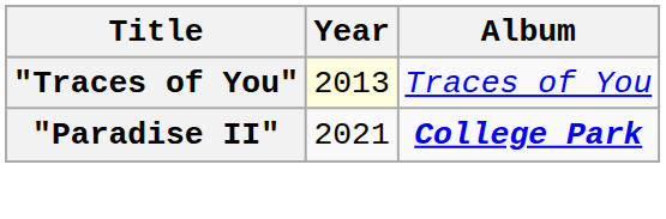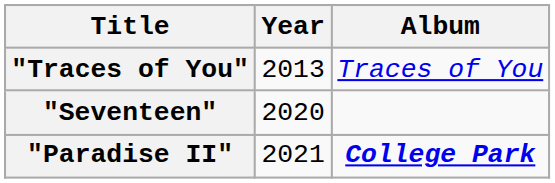 <table class="wikitable plainrowheaders" style="text-align:center;">
 <tr>
 <th scope="col">Title</th>
 <th scope="col">Year</th>
 <th scope="col">Album</th>
 </tr>
 <tr>
 <th scope="row">"Traces of You"<br></th>
-<td style="background: lightyellow;">2013</td>
+<td>2013</td>
 <td><em><a href='#'>Traces of You</a></em></td>
+</tr>
+<tr>
+<th scope="row">"Seventeen"<br></th>
+<td>2020</td>
+<td></td>
 </tr>
 <tr>
 <th scope="row">"Paradise II"<br></th>
 <td>2021</td>
 <td><strong><em><a href='#'>College Park</a></em></strong></td>
 </tr>
 </table>
